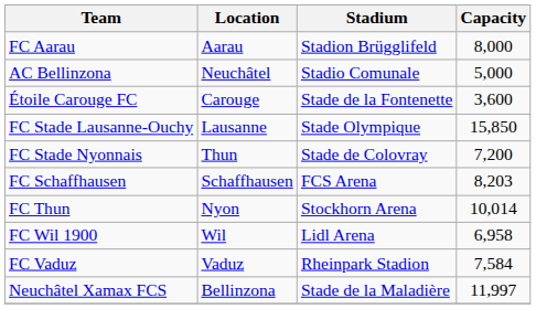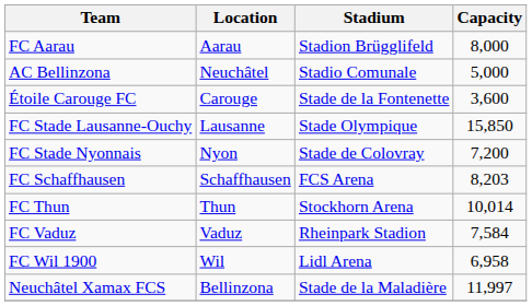 <table class="wikitable sortable">
 <tr>
 <th>Team</th>
 <th>Location</th>
 <th>Stadium</th>
 <th>Capacity</th>
 </tr>
 <tr>
 <td><a href='#'>FC Aarau</a></td>
 <td><a href='#'>Aarau</a></td>
 <td><a href='#'>Stadion Brügglifeld</a></td>
 <td align="center">8,000</td>
 </tr>
 <tr>
 <td><a href='#'>AC Bellinzona</a></td>
 <td><a href='#'>Neuchâtel</a></td>
 <td><a href='#'>Stadio Comunale</a></td>
 <td align="center">5,000</td>
 </tr>
 <tr>
 <td><a href='#'>Étoile Carouge FC</a></td>
 <td><a href='#'>Carouge</a></td>
 <td><a href='#'>Stade de la Fontenette</a></td>
 <td align="center">3,600</td>
 </tr>
 <tr>
 <td><a href='#'>FC Stade Lausanne-Ouchy</a></td>
 <td><a href='#'>Lausanne</a></td>
 <td><a href='#'>Stade Olympique</a></td>
 <td align="center">15,850</td>
 </tr>
 <tr>
 <td><a href='#'>FC Stade Nyonnais</a></td>
-<td><a href='#'>Thun</a></td>
+<td><a href='#'>Nyon</a></td>
 <td><a href='#'>Stade de Colovray</a></td>
 <td align="center">7,200</td>
 </tr>
 <tr>
 <td><a href='#'>FC Schaffhausen</a></td>
 <td><a href='#'>Schaffhausen</a></td>
 <td><a href='#'>FCS Arena</a></td>
 <td align="center">8,203</td>
 </tr>
 <tr>
 <td><a href='#'>FC Thun</a></td>
-<td><a href='#'>Nyon</a></td>
+<td><a href='#'>Thun</a></td>
 <td><a href='#'>Stockhorn Arena</a></td>
 <td align="center">10,014</td>
+</tr>
+<tr>
+<td><a href='#'>FC Vaduz</a></td>
+<td> <a href='#'>Vaduz</a></td>
+<td><a href='#'>Rheinpark Stadion</a></td>
+<td align="center">7,584</td>
 </tr>
 <tr>
 <td><a href='#'>FC Wil 1900</a></td>
 <td><a href='#'>Wil</a></td>
 <td><a href='#'>Lidl Arena</a></td>
 <td align="center">6,958</td>
-</tr>
-<tr>
-<td><a href='#'>FC Vaduz</a></td>
-<td> <a href='#'>Vaduz</a></td>
-<td><a href='#'>Rheinpark Stadion</a></td>
-<td align="center">7,584</td>
 </tr>
 <tr>
 <td><a href='#'>Neuchâtel Xamax FCS</a></td>
 <td><a href='#'>Bellinzona</a></td>
 <td><a href='#'>Stade de la Maladière</a></td>
 <td align="center">11,997</td>
 </tr>
 <tr>
 </tr>
 </table>
